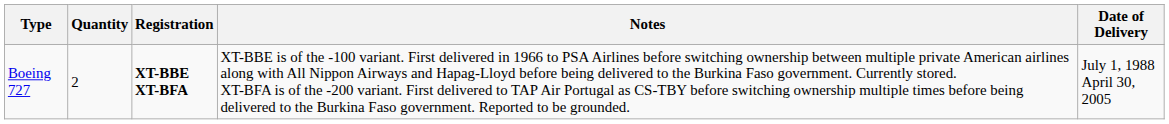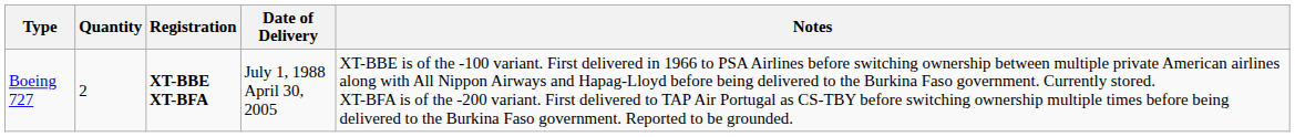 <table class="wikitable">
 <tr>
 <th>Type</th>
 <th>Quantity</th>
 <th>Registration</th>
+<th>Date of Delivery</th>
 <th>Notes</th>
-<th>Date of Delivery</th>
 </tr>
 <tr>
 <td><a href='#'>Boeing 727</a></td>
 <td>2</td>
 <td><strong>XT-BBE<br>XT-BFA</strong></td>
+<td>July 1, 1988<br>April 30, 2005</td>
 <td>XT-BBE is of the -100 variant. First delivered in 1966 to PSA Airlines before switching ownership between multiple private American airlines along with All Nippon Airways and Hapag-Lloyd before being delivered to the Burkina Faso government. Currently stored.<br>XT-BFA is of the -200 variant. First delivered to TAP Air Portugal as CS-TBY before switching ownership multiple times before being delivered to the Burkina Faso government. Reported to be grounded.</td>
-<td>July 1, 1988<br>April 30, 2005</td>
 </tr>
 </table>
